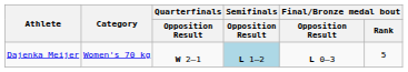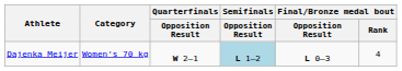 <table class="wikitable" style="text-align:center; font-size:90%">
 <tr>
 <th rowspan=2>Athlete</th>
 <th rowspan=2>Category</th>
 <th>Quarterfinals</th>
 <th>Semifinals</th>
 <th colspan=2>Final/Bronze medal bout</th>
 </tr>
 <tr style="font-size:95%">
 <th>Opposition<br>Result</th>
 <th>Opposition<br>Result</th>
 <th>Opposition<br>Result</th>
 <th>Rank</th>
 </tr>
 <tr>
 <td align=left><a href='#'>Dajenka Meijer</a></td>
 <td align=left><a href='#'>Women's 70 kg</a></td>
 <td><br> <strong>W</strong> 2–1</td>
 <td style="background: lightblue;"><br> <strong>L</strong> 1–2</td>
 <td><br> <strong>L</strong> 0–3</td>
-<td>5</td>
+<td>4</td>
 </tr>
 </table>
